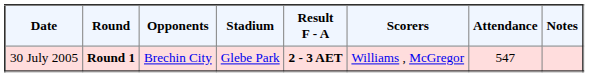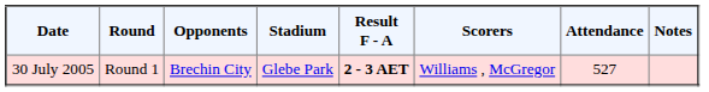 <table border="2" cellpadding="4" style="border-collapse:collapse; text-align:center; font-size:smaller;">
 <tr style="background:#f0f6ff;">
 <th><strong>Date</strong></th>
 <th><strong>Round</strong></th>
 <th><strong>Opponents</strong></th>
 <th><strong>Stadium</strong></th>
 <th><strong>Result<br>F - A</strong></th>
 <th><strong>Scorers</strong></th>
 <th><strong>Attendance</strong></th>
 <th><strong>Notes</strong></th>
 </tr>
 <tr bgcolor="ffdddd">
 <td>30 July 2005</td>
-<td><strong>Round 1</strong></td>
+<td>Round 1</td>
 <td><a href='#'>Brechin City</a></td>
 <td><a href='#'>Glebe Park</a></td>
 <td><strong>2 - 3 AET</strong></td>
 <td><a href='#'>Williams</a> , <a href='#'>McGregor</a> </td>
-<td>547</td>
+<td>527</td>
 <td></td>
 </tr>
 </table>
